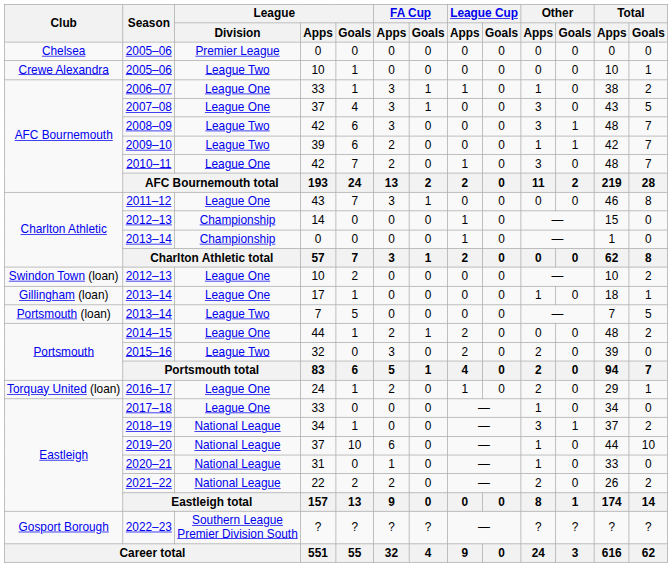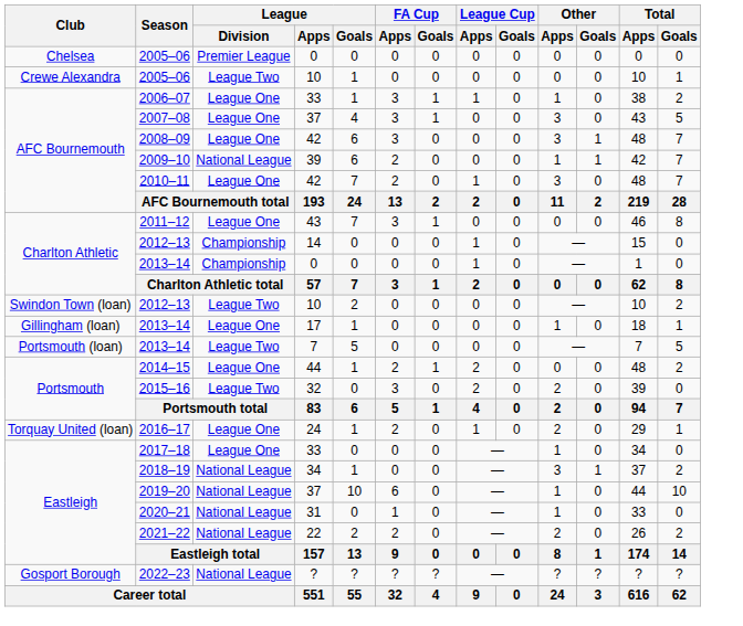 <table class="wikitable" style="text-align: center">
 <tr>
 <th rowspan="2">Club</th>
 <th rowspan="2">Season</th>
 <th colspan="3">League</th>
 <th colspan="2"><a href='#'>FA Cup</a></th>
 <th colspan="2"><a href='#'>League Cup</a></th>
 <th colspan="2">Other</th>
 <th colspan="2">Total</th>
 </tr>
 <tr>
 <th>Division</th>
 <th>Apps</th>
 <th>Goals</th>
 <th>Apps</th>
 <th>Goals</th>
 <th>Apps</th>
 <th>Goals</th>
 <th>Apps</th>
 <th>Goals</th>
 <th>Apps</th>
 <th>Goals</th>
 </tr>
 <tr>
 <td><a href='#'>Chelsea</a></td>
 <td><a href='#'>2005–06</a></td>
 <td><a href='#'>Premier League</a></td>
 <td>0</td>
 <td>0</td>
 <td>0</td>
 <td>0</td>
 <td>0</td>
 <td>0</td>
 <td>0</td>
 <td>0</td>
 <td>0</td>
 <td>0</td>
 </tr>
 <tr>
 <td><a href='#'>Crewe Alexandra</a></td>
 <td><a href='#'>2005–06</a></td>
 <td><a href='#'>League Two</a></td>
 <td>10</td>
 <td>1</td>
 <td>0</td>
 <td>0</td>
 <td>0</td>
 <td>0</td>
 <td>0</td>
 <td>0</td>
 <td>10</td>
 <td>1</td>
 </tr>
 <tr>
 <td rowspan="6"><a href='#'>AFC Bournemouth</a></td>
 <td><a href='#'>2006–07</a></td>
 <td><a href='#'>League One</a></td>
 <td>33</td>
 <td>1</td>
 <td>3</td>
 <td>1</td>
 <td>1</td>
 <td>0</td>
 <td>1</td>
 <td>0</td>
 <td>38</td>
 <td>2</td>
 </tr>
 <tr>
 <td><a href='#'>2007–08</a></td>
 <td><a href='#'>League One</a></td>
 <td>37</td>
 <td>4</td>
 <td>3</td>
 <td>1</td>
 <td>0</td>
 <td>0</td>
 <td>3</td>
 <td>0</td>
 <td>43</td>
 <td>5</td>
 </tr>
 <tr>
 <td><a href='#'>2008–09</a></td>
-<td><a href='#'>League Two</a></td>
+<td><a href='#'>League One</a></td>
 <td>42</td>
 <td>6</td>
 <td>3</td>
 <td>0</td>
 <td>0</td>
 <td>0</td>
 <td>3</td>
 <td>1</td>
 <td>48</td>
 <td>7</td>
 </tr>
 <tr>
 <td><a href='#'>2009–10</a></td>
-<td><a href='#'>League Two</a></td>
+<td><a href='#'>National League</a></td>
 <td>39</td>
 <td>6</td>
 <td>2</td>
 <td>0</td>
 <td>0</td>
 <td>0</td>
 <td>1</td>
 <td>1</td>
 <td>42</td>
 <td>7</td>
 </tr>
 <tr>
 <td><a href='#'>2010–11</a></td>
 <td><a href='#'>League One</a></td>
 <td>42</td>
 <td>7</td>
 <td>2</td>
 <td>0</td>
 <td>1</td>
 <td>0</td>
 <td>3</td>
 <td>0</td>
 <td>48</td>
 <td>7</td>
 </tr>
 <tr>
 <th colspan="2">AFC Bournemouth total</th>
 <th>193</th>
 <th>24</th>
 <th>13</th>
 <th>2</th>
 <th>2</th>
 <th>0</th>
 <th>11</th>
 <th>2</th>
 <th>219</th>
 <th>28</th>
 </tr>
 <tr>
 <td rowspan="4"><a href='#'>Charlton Athletic</a></td>
 <td><a href='#'>2011–12</a></td>
 <td><a href='#'>League One</a></td>
 <td>43</td>
 <td>7</td>
 <td>3</td>
 <td>1</td>
 <td>0</td>
 <td>0</td>
 <td>0</td>
 <td>0</td>
 <td>46</td>
 <td>8</td>
 </tr>
 <tr>
 <td><a href='#'>2012–13</a></td>
 <td><a href='#'>Championship</a></td>
 <td>14</td>
 <td>0</td>
 <td>0</td>
 <td>0</td>
 <td>1</td>
 <td>0</td>
 <td colspan="2">—</td>
 <td>15</td>
 <td>0</td>
 </tr>
 <tr>
 <td><a href='#'>2013–14</a></td>
 <td><a href='#'>Championship</a></td>
 <td>0</td>
 <td>0</td>
 <td>0</td>
 <td>0</td>
 <td>1</td>
 <td>0</td>
 <td colspan="2">—</td>
 <td>1</td>
 <td>0</td>
 </tr>
 <tr>
 <th colspan="2">Charlton Athletic total</th>
 <th>57</th>
 <th>7</th>
 <th>3</th>
 <th>1</th>
 <th>2</th>
 <th>0</th>
 <th>0</th>
 <th>0</th>
 <th>62</th>
 <th>8</th>
 </tr>
 <tr>
 <td><a href='#'>Swindon Town</a> (loan)</td>
 <td><a href='#'>2012–13</a></td>
-<td><a href='#'>League One</a></td>
+<td><a href='#'>League Two</a></td>
 <td>10</td>
 <td>2</td>
 <td>0</td>
 <td>0</td>
 <td>0</td>
 <td>0</td>
 <td colspan="2">—</td>
 <td>10</td>
 <td>2</td>
 </tr>
 <tr>
 <td><a href='#'>Gillingham</a> (loan)</td>
 <td><a href='#'>2013–14</a></td>
 <td><a href='#'>League One</a></td>
 <td>17</td>
 <td>1</td>
 <td>0</td>
 <td>0</td>
 <td>0</td>
 <td>0</td>
 <td>1</td>
 <td>0</td>
 <td>18</td>
 <td>1</td>
 </tr>
 <tr>
 <td><a href='#'>Portsmouth</a> (loan)</td>
 <td><a href='#'>2013–14</a></td>
 <td><a href='#'>League Two</a></td>
 <td>7</td>
 <td>5</td>
 <td>0</td>
 <td>0</td>
 <td>0</td>
 <td>0</td>
 <td colspan="2">—</td>
 <td>7</td>
 <td>5</td>
 </tr>
 <tr>
 <td rowspan="3"><a href='#'>Portsmouth</a></td>
 <td><a href='#'>2014–15</a></td>
 <td><a href='#'>League One</a></td>
 <td>44</td>
 <td>1</td>
 <td>2</td>
 <td>1</td>
 <td>2</td>
 <td>0</td>
 <td>0</td>
 <td>0</td>
 <td>48</td>
 <td>2</td>
 </tr>
 <tr>
 <td><a href='#'>2015–16</a></td>
 <td><a href='#'>League Two</a></td>
 <td>32</td>
 <td>0</td>
 <td>3</td>
 <td>0</td>
 <td>2</td>
 <td>0</td>
 <td>2</td>
 <td>0</td>
 <td>39</td>
 <td>0</td>
 </tr>
 <tr>
 <th colspan="2">Portsmouth total</th>
 <th>83</th>
 <th>6</th>
 <th>5</th>
 <th>1</th>
 <th>4</th>
 <th>0</th>
 <th>2</th>
 <th>0</th>
 <th>94</th>
 <th>7</th>
 </tr>
 <tr>
 <td><a href='#'>Torquay United</a> (loan)</td>
 <td><a href='#'>2016–17</a></td>
 <td><a href='#'>League One</a></td>
 <td>24</td>
 <td>1</td>
 <td>2</td>
 <td>0</td>
 <td>1</td>
 <td>0</td>
 <td>2</td>
 <td>0</td>
 <td>29</td>
 <td>1</td>
 </tr>
 <tr>
 <td rowspan="6"><a href='#'>Eastleigh</a></td>
 <td><a href='#'>2017–18</a></td>
 <td><a href='#'>League One</a></td>
 <td>33</td>
 <td>0</td>
 <td>0</td>
 <td>0</td>
 <td colspan="2">—</td>
 <td>1</td>
 <td>0</td>
 <td>34</td>
 <td>0</td>
 </tr>
 <tr>
 <td><a href='#'>2018–19</a></td>
 <td><a href='#'>National League</a></td>
 <td>34</td>
 <td>1</td>
 <td>0</td>
 <td>0</td>
 <td colspan="2">—</td>
 <td>3</td>
 <td>1</td>
 <td>37</td>
 <td>2</td>
 </tr>
 <tr>
 <td><a href='#'>2019–20</a></td>
 <td><a href='#'>National League</a></td>
 <td>37</td>
 <td>10</td>
 <td>6</td>
 <td>0</td>
 <td colspan="2">—</td>
 <td>1</td>
 <td>0</td>
 <td>44</td>
 <td>10</td>
 </tr>
 <tr>
 <td><a href='#'>2020–21</a></td>
 <td><a href='#'>National League</a></td>
 <td>31</td>
 <td>0</td>
 <td>1</td>
 <td>0</td>
 <td colspan="2">—</td>
 <td>1</td>
 <td>0</td>
 <td>33</td>
 <td>0</td>
 </tr>
 <tr>
 <td><a href='#'>2021–22</a></td>
 <td><a href='#'>National League</a></td>
 <td>22</td>
 <td>2</td>
 <td>2</td>
 <td>0</td>
 <td colspan="2">—</td>
 <td>2</td>
 <td>0</td>
 <td>26</td>
 <td>2</td>
 </tr>
 <tr>
 <th colspan="2">Eastleigh total</th>
 <th>157</th>
 <th>13</th>
 <th>9</th>
 <th>0</th>
 <th>0</th>
 <th>0</th>
 <th>8</th>
 <th>1</th>
 <th>174</th>
 <th>14</th>
 </tr>
 <tr>
 <td><a href='#'>Gosport Borough</a></td>
 <td><a href='#'>2022–23</a></td>
-<td><a href='#'>Southern League<br>Premier Division South</a></td>
+<td><a href='#'>National League</a></td>
 <td>?</td>
 <td>?</td>
 <td>?</td>
 <td>?</td>
 <td colspan="2">—</td>
 <td>?</td>
 <td>?</td>
 <td>?</td>
 <td>?</td>
 </tr>
 <tr>
 <th colspan="3">Career total</th>
 <th>551</th>
 <th>55</th>
 <th>32</th>
 <th>4</th>
 <th>9</th>
 <th>0</th>
 <th>24</th>
 <th>3</th>
 <th>616</th>
 <th>62</th>
 </tr>
 </table>
